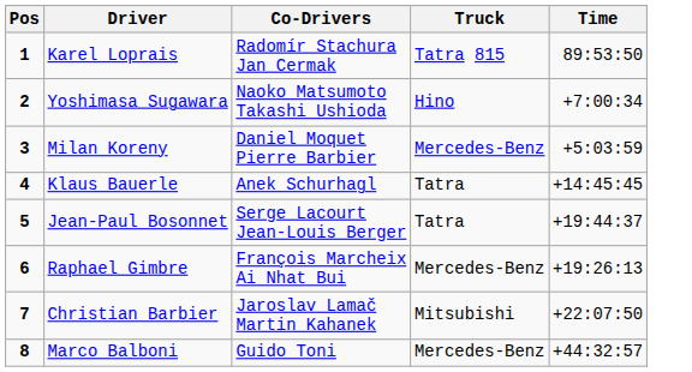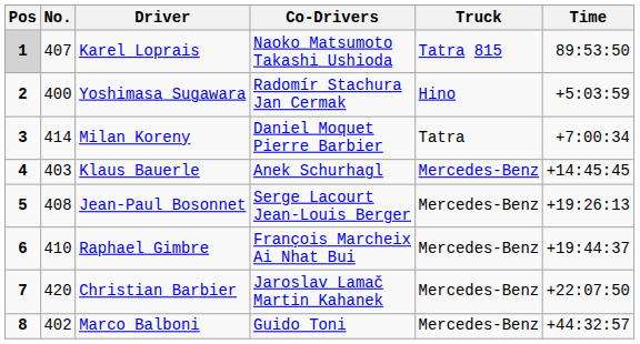 <table class="wikitable">
 <tr>
 <th>Pos</th>
+<th>No.</th>
 <th>Driver</th>
 <th>Co-Drivers</th>
 <th>Truck</th>
 <th>Time</th>
 </tr>
 <tr>
-<td align=center><strong>1</strong></td>
+<td align=center style="background: lightgrey;"><strong>1</strong></td>
+<td>407</td>
 <td> <a href='#'>Karel Loprais</a></td>
-<td> <a href='#'>Radomír Stachura</a><br> <a href='#'>Jan Cermak</a></td>
+<td> <a href='#'>Naoko Matsumoto</a><br> <a href='#'>Takashi Ushioda</a></td>
 <td><a href='#'>Tatra</a> <a href='#'>815</a></td>
 <td align="right">89:53:50</td>
 </tr>
 <tr>
 <td align=center><strong>2</strong></td>
+<td>400</td>
 <td> <a href='#'>Yoshimasa Sugawara</a></td>
-<td> <a href='#'>Naoko Matsumoto</a><br> <a href='#'>Takashi Ushioda</a></td>
+<td> <a href='#'>Radomír Stachura</a><br> <a href='#'>Jan Cermak</a></td>
 <td><a href='#'>Hino</a></td>
+<td align="right">+5:03:59</td>
+</tr>
+<tr>
+<td align=center><strong>3</strong></td>
+<td>414</td>
+<td> <a href='#'>Milan Koreny</a></td>
+<td> <a href='#'>Daniel Moquet</a><br> <a href='#'>Pierre Barbier</a></td>
+<td>Tatra</td>
 <td align=right>+7:00:34</td>
 </tr>
 <tr>
-<td align=center><strong>3</strong></td>
-<td> <a href='#'>Milan Koreny</a></td>
-<td> <a href='#'>Daniel Moquet</a><br> <a href='#'>Pierre Barbier</a></td>
-<td><a href='#'>Mercedes-Benz</a></td>
-<td align="right">+5:03:59</td>
-</tr>
-<tr>
 <td align=center><strong>4</strong></td>
+<td>403</td>
 <td> <a href='#'>Klaus Bauerle</a></td>
 <td> <a href='#'>Anek Schurhagl</a></td>
-<td>Tatra</td>
+<td><a href='#'>Mercedes-Benz</a></td>
 <td align="right">+14:45:45</td>
 </tr>
 <tr>
 <td align=center><strong>5</strong></td>
+<td>408</td>
 <td> <a href='#'>Jean-Paul Bosonnet</a></td>
 <td> <a href='#'>Serge Lacourt</a><br> <a href='#'>Jean-Louis Berger</a></td>
-<td>Tatra</td>
-<td align="right">+19:44:37</td>
-</tr>
-<tr>
-<td align=center><strong>6</strong></td>
-<td> <a href='#'>Raphael Gimbre</a></td>
-<td>	<a href='#'>François Marcheix</a><br> <a href='#'>Ai Nhat Bui</a></td>
 <td>Mercedes-Benz</td>
 <td align="right">+19:26:13</td>
 </tr>
 <tr>
+<td align=center><strong>6</strong></td>
+<td>410</td>
+<td> <a href='#'>Raphael Gimbre</a></td>
+<td>	<a href='#'>François Marcheix</a><br> <a href='#'>Ai Nhat Bui</a></td>
+<td>Mercedes-Benz</td>
+<td align="right">+19:44:37</td>
+</tr>
+<tr>
 <td align=center><strong>7</strong></td>
+<td>420</td>
 <td> <a href='#'>Christian Barbier</a></td>
 <td> <a href='#'>Jaroslav Lamač</a><br> <a href='#'>Martin Kahanek</a></td>
-<td>Mitsubishi</td>
+<td>Mercedes-Benz</td>
 <td align="right">+22:07:50</td>
 </tr>
 <tr>
 <td align=center><strong>8</strong></td>
+<td>402</td>
 <td> <a href='#'>Marco Balboni</a></td>
 <td> <a href='#'>Guido Toni</a></td>
 <td>Mercedes-Benz</td>
 <td align="right">+44:32:57</td>
 </tr>
 </table>
